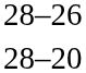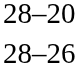 <table style="text-align:center">
 <tr>
 <th width=200></th>
 <th width=100></th>
 <th width=200></th>
 </tr>
 <tr>
 <td align=right><strong></strong></td>
-<td>28–26</td>
+<td>28–20</td>
 <td align=left></td>
 </tr>
 <tr>
 <td align=right><strong></strong></td>
-<td>28–20</td>
+<td>28–26</td>
 <td align=left></td>
 </tr>
 <tr>
 </tr>
 </table>
